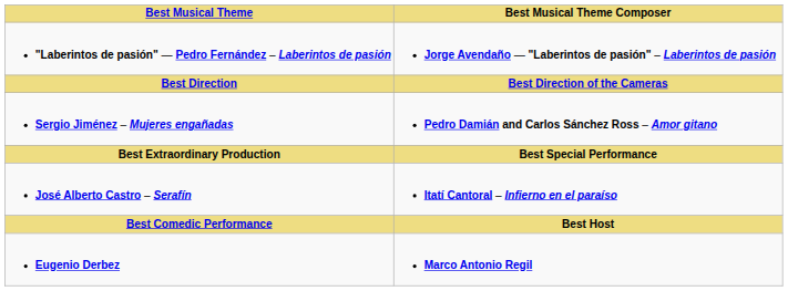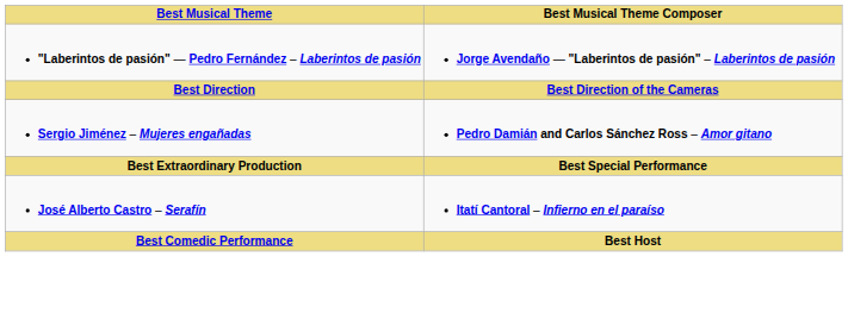 <table class="wikitable">
 <tr>
 <th style="background:#EEDD82; width:50%"><a href='#'>Best Musical Theme</a></th>
 <th style="background:#EEDD82; width:50%">Best Musical Theme Composer</th>
 </tr>
 <tr>
 <td valign="top"><br><ul><li><strong>"Laberintos de pasión"</strong> — <strong><a href='#'>Pedro Fernández</a></strong> – <strong><em><a href='#'>Laberintos de pasión</a></em></strong></li></ul></td>
 <td valign="top"><br><ul><li><strong><a href='#'>Jorge Avendaño</a></strong> — <strong>"Laberintos de pasión"</strong> – <strong><em><a href='#'>Laberintos de pasión</a></em></strong></li></ul></td>
 </tr>
 <tr>
 <th style="background:#EEDD82"><a href='#'>Best Direction</a></th>
 <th style="background:#EEDD82"><a href='#'>Best Direction of the Cameras</a></th>
 </tr>
 <tr>
 <td valign="top"><br><ul><li><strong><a href='#'>Sergio Jiménez</a></strong> – <strong><em><a href='#'>Mujeres engañadas</a></em></strong></li></ul></td>
 <td valign="top"><br><ul><li><strong><a href='#'>Pedro Damián</a> and Carlos Sánchez Ross</strong> – <strong><em><a href='#'>Amor gitano</a></em></strong></li></ul></td>
 </tr>
 <tr>
 <th style="background:#EEDD82">Best Extraordinary Production</th>
 <th style="background:#EEDD82">Best Special Performance</th>
 </tr>
 <tr>
 <td valign="top"><br><ul><li><strong><a href='#'>José Alberto Castro</a></strong> – <strong><em><a href='#'>Serafín</a></em></strong></li></ul></td>
 <td valign="top"><br><ul><li><strong><a href='#'>Itatí Cantoral</a></strong> – <strong><em><a href='#'>Infierno en el paraíso</a></em></strong></li></ul></td>
 </tr>
 <tr>
 <th style="background:#EEDD82; width:50%"><a href='#'>Best Comedic Performance</a></th>
 <th style="background:#EEDD82; width:50%">Best Host</th>
 </tr>
-<tr>
-<td valign="top"><br><ul><li><strong><a href='#'>Eugenio Derbez</a></strong></li></ul></td>
-<td valign="top"><br><ul><li><strong><a href='#'>Marco Antonio Regil</a></strong></li></ul></td>
-</tr>
 </table>
